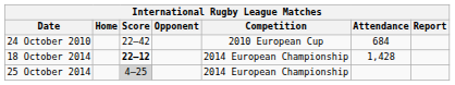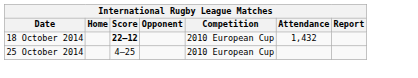 <table class="wikitable" style="font-size: 95%;text-align: center;">
 <tr>
 <th colspan=7>International Rugby League Matches</th>
 </tr>
 <tr>
 <th>Date</th>
 <th>Home</th>
 <th>Score</th>
 <th>Opponent</th>
 <th>Competition</th>
 <th>Attendance</th>
 <th>Report</th>
 </tr>
 <tr>
-<td>24 October 2010</td>
-<td></td>
-<td>22–42</td>
-<td><strong></strong></td>
-<td>2010 European Cup</td>
-<td>684</td>
-<td></td>
-</tr>
-<tr>
 <td>18 October 2014</td>
 <td><strong></strong></td>
 <td><strong>22–12</strong></td>
 <td></td>
-<td>2014 European Championship</td>
-<td>1,428</td>
+<td>2010 European Cup</td>
+<td>1,432</td>
 <td></td>
 </tr>
 <tr>
 <td>25 October 2014</td>
 <td></td>
-<td style="background: lightgrey;">4–25</td>
+<td>4–25</td>
 <td><strong></strong></td>
-<td>2014 European Championship</td>
+<td>2010 European Cup</td>
 <td></td>
 <td></td>
 </tr>
 </table>
